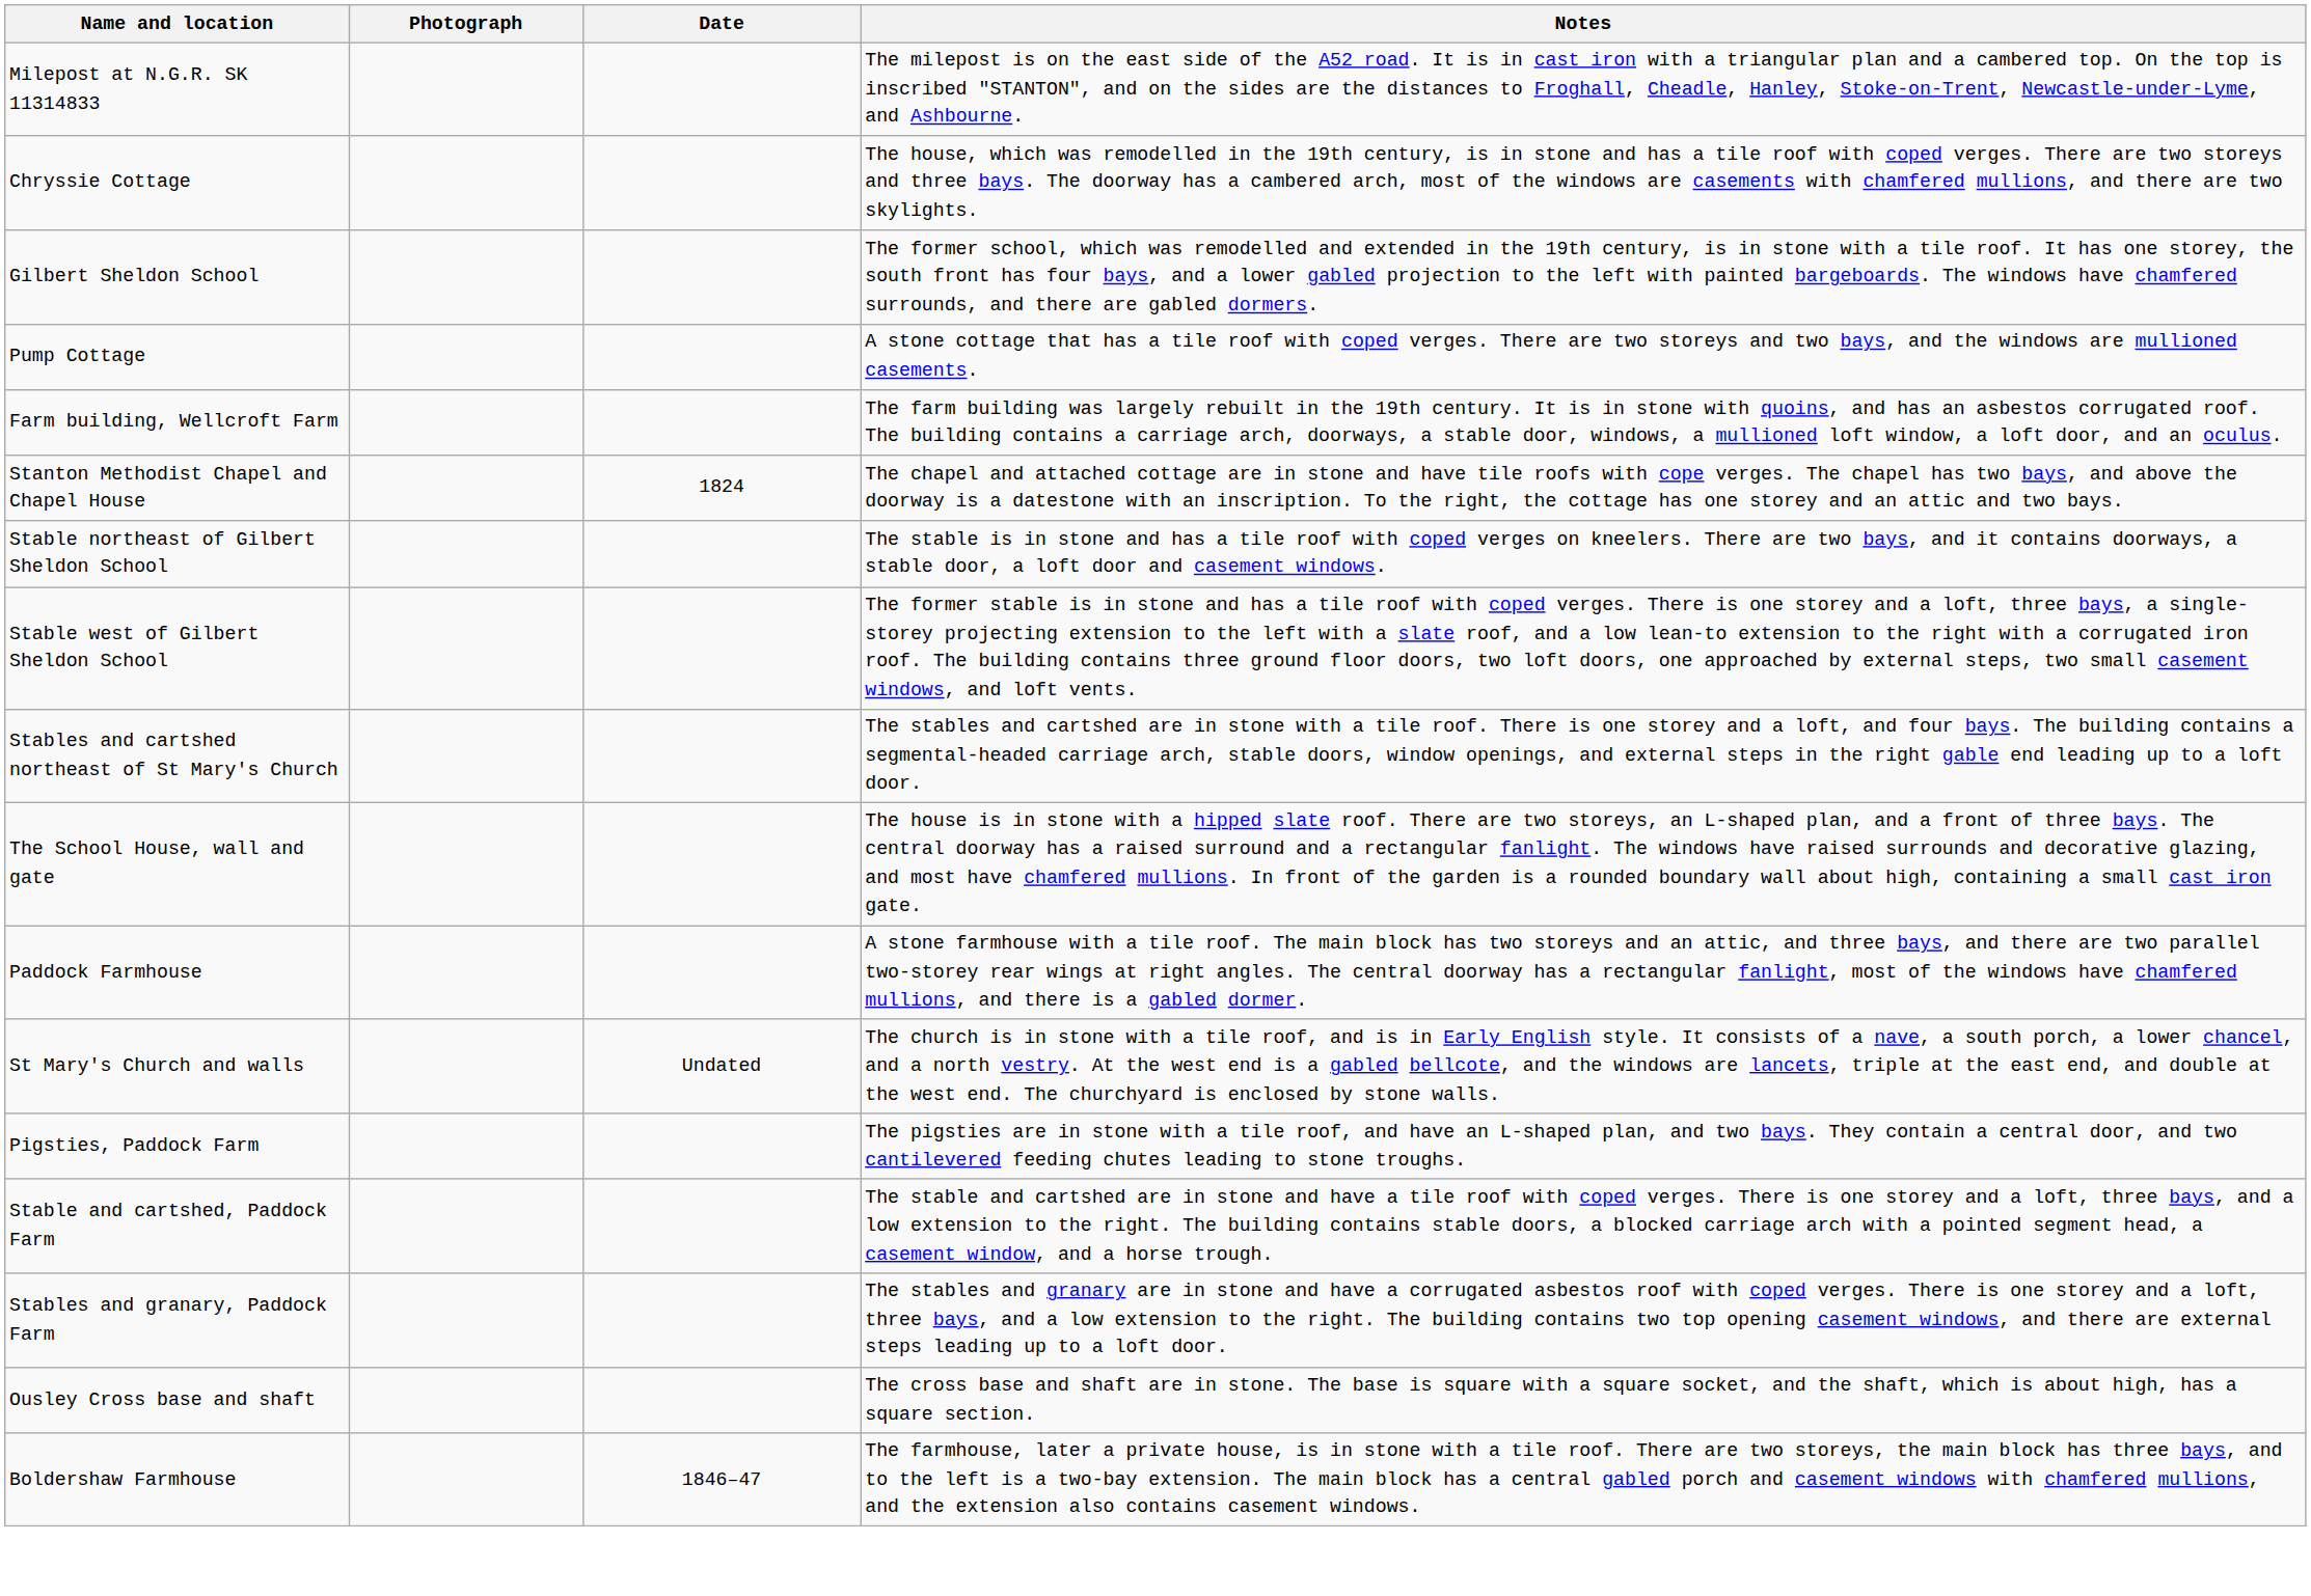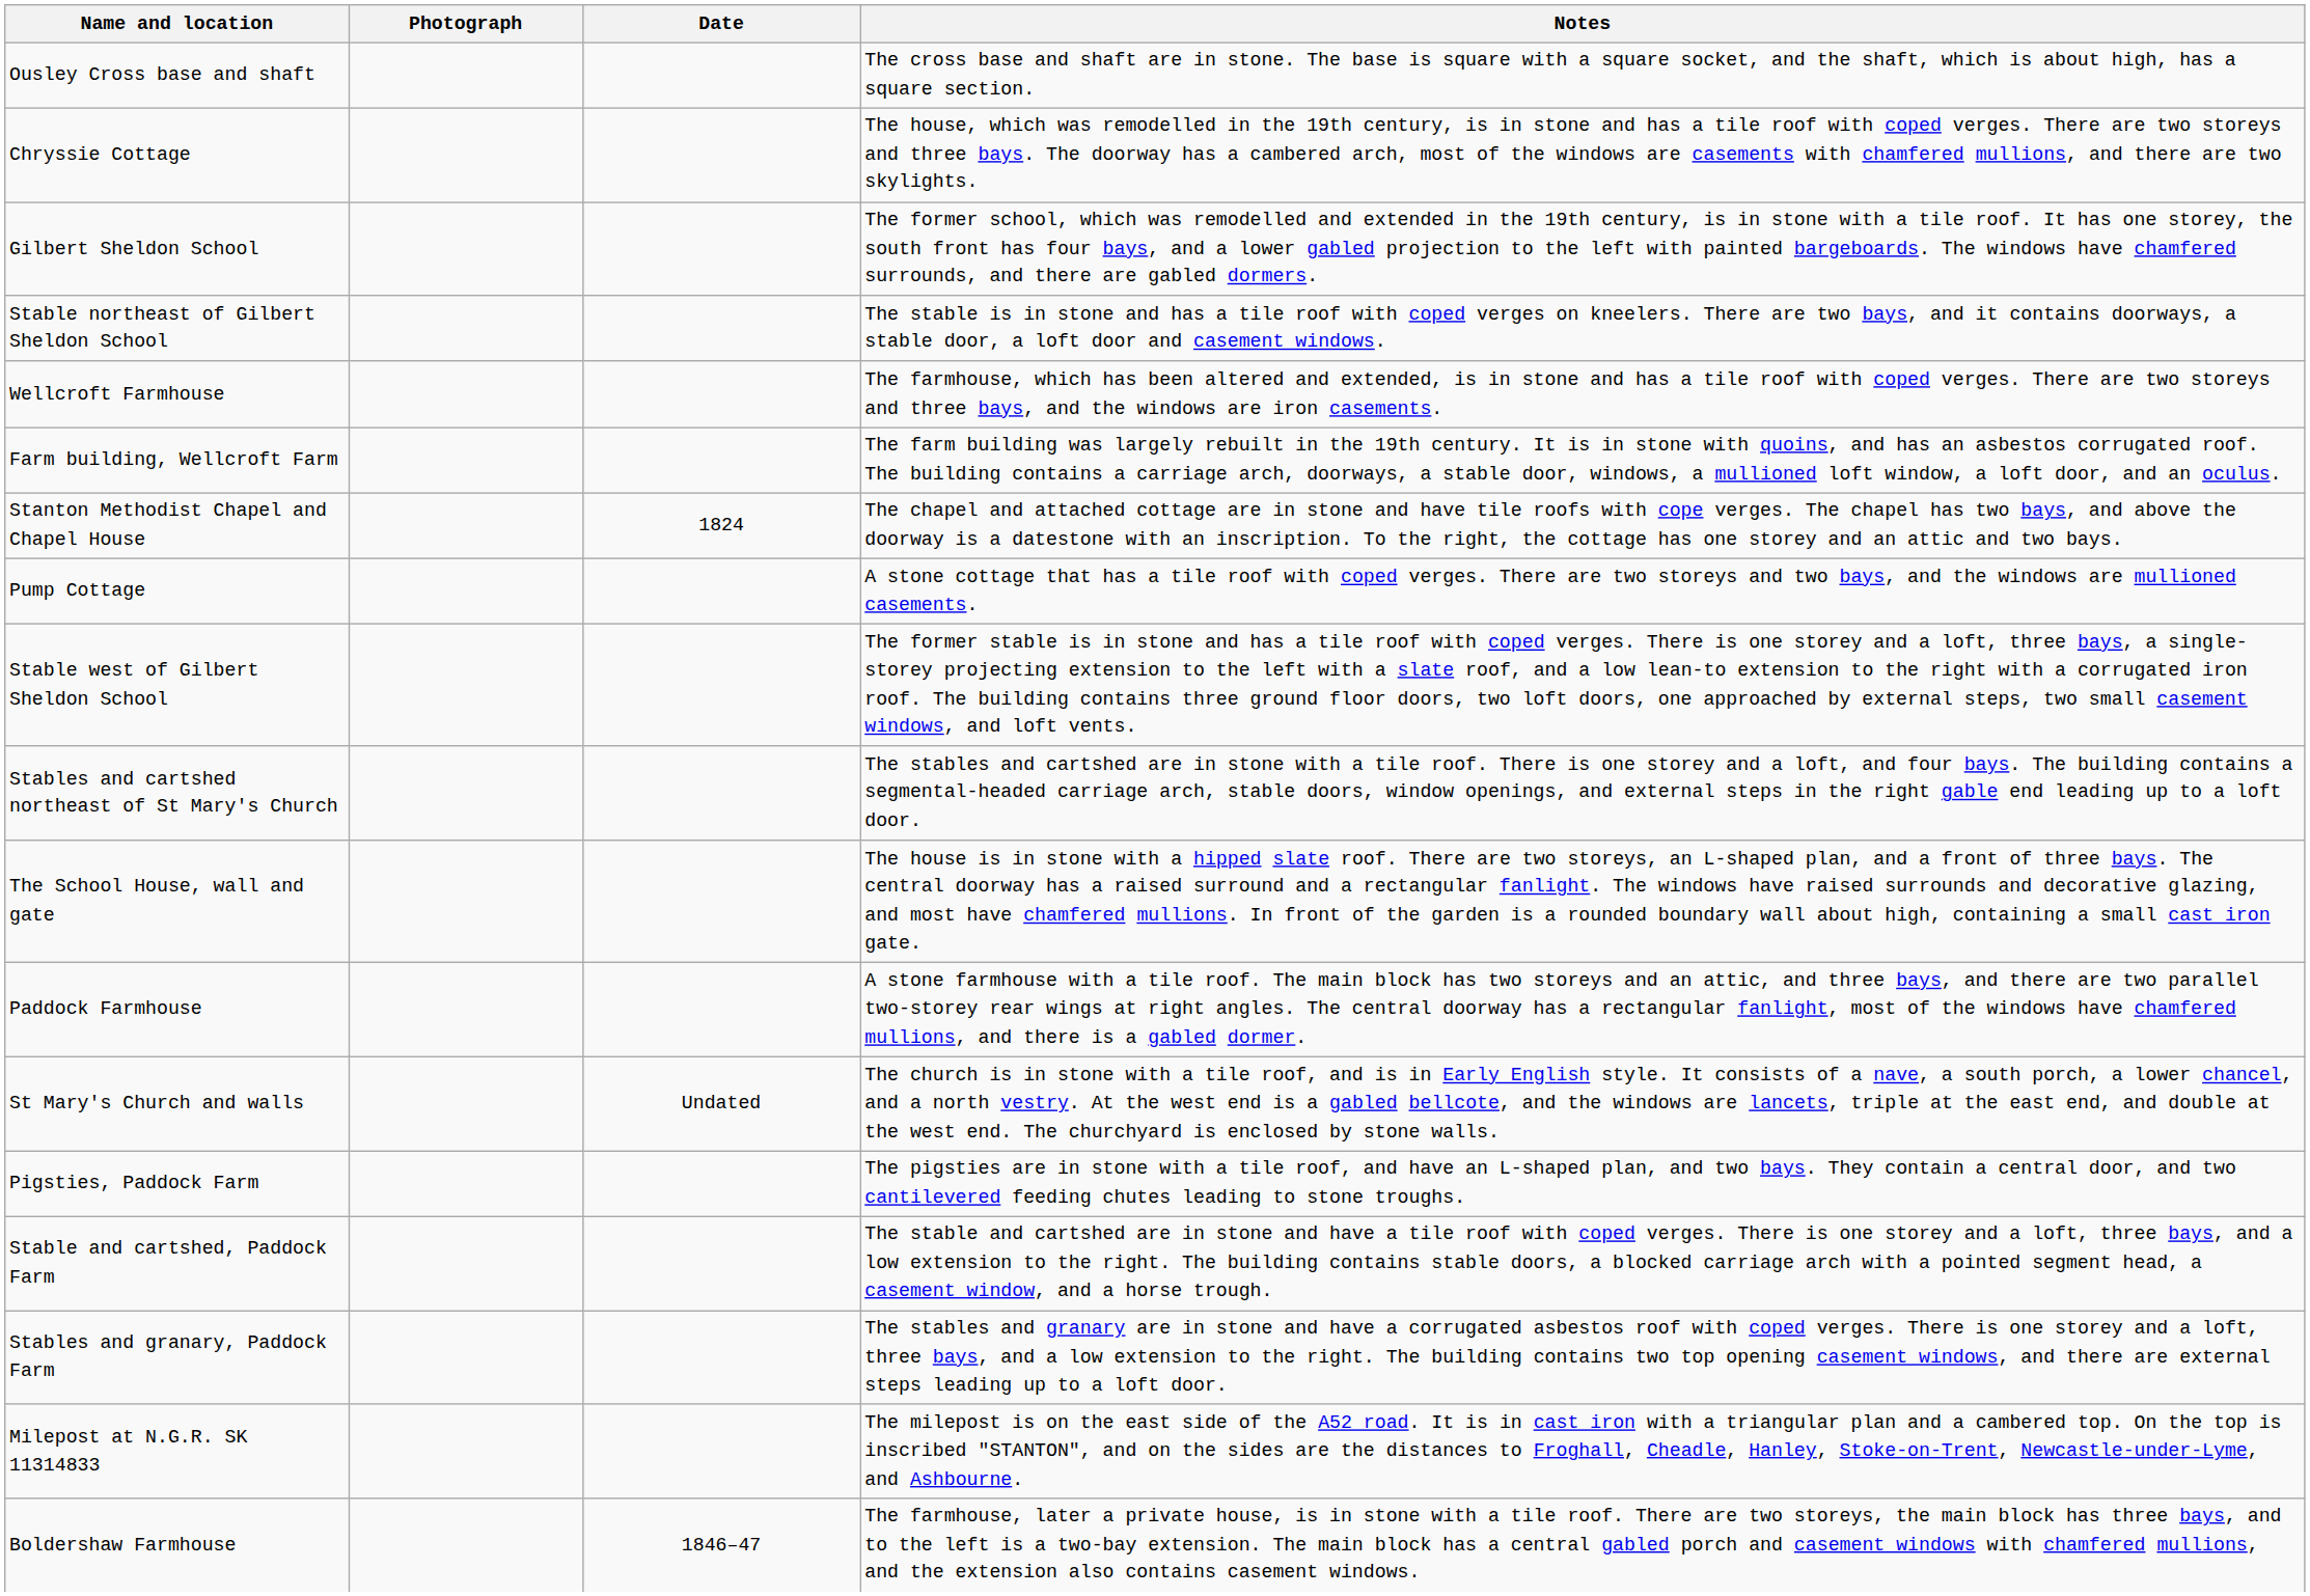 <table class="wikitable sortable plainrowheaders" style="width:100%;border:0px;text-align:left;line-height:150%;">
 <tr>
 <th scope="col" style="width:150px">Name and location</th>
 <th scope="col" style="width:100px" class="unsortable">Photograph</th>
 <th scope="col" style="width:120px">Date</th>
 <th scope="col" style="width:650px" class="unsortable">Notes</th>
 </tr>
 <tr>
-<td>Milepost at N.G.R. SK 11314833<br><small></small></td>
+<td>Ousley Cross base and shaft<br><small></small></td>
 <td></td>
 <td align="center"></td>
-<td>The milepost is on the east side of the <a href='#'>A52 road</a>. It is in <a href='#'>cast iron</a> with a triangular plan and a cambered top. On the top is inscribed "STANTON", and on the sides are the distances to <a href='#'>Froghall</a>, <a href='#'>Cheadle</a>, <a href='#'>Hanley</a>, <a href='#'>Stoke-on-Trent</a>, <a href='#'>Newcastle-under-Lyme</a>, and <a href='#'>Ashbourne</a>.</td>
+<td>The cross base and shaft are in stone. The base is square with a square socket, and the shaft, which is about  high, has a square section.</td>
 </tr>
 <tr>
 <td>Chryssie Cottage<br><small></small></td>
 <td></td>
 <td align="center"></td>
 <td>The house, which was remodelled in the 19th century, is in stone and has a tile roof with <a href='#'>coped</a> verges. There are two storeys and three <a href='#'>bays</a>. The doorway has a cambered arch, most of the windows are <a href='#'>casements</a> with <a href='#'>chamfered</a> <a href='#'>mullions</a>, and there are two skylights.</td>
 </tr>
 <tr>
 <td>Gilbert Sheldon School<br><small></small></td>
 <td></td>
 <td align="center"></td>
 <td>The former school, which was remodelled and extended in the 19th century, is in stone with a tile roof. It has one storey, the south front has four <a href='#'>bays</a>, and a lower <a href='#'>gabled</a> projection to the left with painted <a href='#'>bargeboards</a>. The windows have <a href='#'>chamfered</a> surrounds, and there are gabled <a href='#'>dormers</a>.</td>
 </tr>
 <tr>
-<td>Pump Cottage<br><small></small></td>
+<td>Stable northeast of Gilbert Sheldon School<br><small></small></td>
 <td></td>
 <td align="center"></td>
-<td>A stone cottage that has a tile roof with <a href='#'>coped</a> verges. There are two storeys and two <a href='#'>bays</a>, and the windows are <a href='#'>mullioned</a> <a href='#'>casements</a>.</td>
+<td>The stable is in stone and has a tile roof with <a href='#'>coped</a> verges on kneelers. There are two <a href='#'>bays</a>, and it contains doorways, a stable door, a loft door and <a href='#'>casement windows</a>.</td>
+</tr>
+<tr>
+<td>Wellcroft Farmhouse<br><small></small></td>
+<td></td>
+<td align="center"></td>
+<td>The farmhouse, which has been altered and extended, is in stone and has a tile roof with <a href='#'>coped</a> verges. There are two storeys and three <a href='#'>bays</a>, and the windows are iron <a href='#'>casements</a>.</td>
 </tr>
 <tr>
 <td>Farm building, Wellcroft Farm<br><small></small></td>
 <td></td>
 <td align="center"></td>
 <td>The farm building was largely rebuilt in the 19th century. It is in stone with <a href='#'>quoins</a>, and has an asbestos corrugated roof. The building contains a carriage arch, doorways, a stable door, windows, a <a href='#'>mullioned</a> loft window, a loft door, and an <a href='#'>oculus</a>.</td>
 </tr>
 <tr>
 <td>Stanton Methodist Chapel and Chapel House<br><small></small></td>
 <td></td>
 <td align="center">1824</td>
 <td>The chapel and attached cottage are in stone and have tile roofs with <a href='#'>cope</a> verges. The chapel has two <a href='#'>bays</a>, and above the doorway is a datestone with an inscription. To the right, the cottage has one storey and an attic and two bays.</td>
 </tr>
 <tr>
-<td>Stable northeast of Gilbert Sheldon School<br><small></small></td>
+<td>Pump Cottage<br><small></small></td>
 <td></td>
 <td align="center"></td>
-<td>The stable is in stone and has a tile roof with <a href='#'>coped</a> verges on kneelers. There are two <a href='#'>bays</a>, and it contains doorways, a stable door, a loft door and <a href='#'>casement windows</a>.</td>
+<td>A stone cottage that has a tile roof with <a href='#'>coped</a> verges. There are two storeys and two <a href='#'>bays</a>, and the windows are <a href='#'>mullioned</a> <a href='#'>casements</a>.</td>
 </tr>
 <tr>
 <td>Stable west of Gilbert Sheldon School<br><small></small></td>
 <td></td>
 <td align="center"></td>
 <td>The former stable is in stone and has a tile roof with <a href='#'>coped</a> verges. There is one storey and a loft, three <a href='#'>bays</a>, a single-storey projecting extension to the left with a <a href='#'>slate</a> roof, and a low lean-to extension to the right with a corrugated iron roof. The building contains three ground floor doors, two loft doors, one approached by external steps, two small <a href='#'>casement windows</a>, and loft vents.</td>
 </tr>
 <tr>
 <td>Stables and cartshed northeast of St Mary's Church<br><small></small></td>
 <td></td>
 <td align="center"></td>
 <td>The stables and cartshed are in stone with a tile roof. There is one storey and a loft, and four <a href='#'>bays</a>. The building contains a segmental-headed carriage arch, stable doors, window openings, and external steps in the right <a href='#'>gable</a> end leading up to a loft door.</td>
 </tr>
 <tr>
 <td>The School House, wall and gate<br><small></small></td>
 <td></td>
 <td align="center"></td>
 <td>The house is in stone with a <a href='#'>hipped</a> <a href='#'>slate</a> roof. There are two storeys, an L-shaped plan, and a front of three <a href='#'>bays</a>. The central doorway has a raised surround and a rectangular <a href='#'>fanlight</a>. The windows have raised surrounds and decorative glazing, and most have <a href='#'>chamfered</a> <a href='#'>mullions</a>. In front of the garden is a rounded boundary wall about  high, containing a small <a href='#'>cast iron</a> gate.</td>
 </tr>
 <tr>
 <td>Paddock Farmhouse<br><small></small></td>
 <td></td>
 <td align="center"></td>
 <td>A stone farmhouse with a tile roof. The main block has two storeys and an attic, and three <a href='#'>bays</a>, and there are two parallel two-storey rear wings at right angles. The central doorway has a rectangular <a href='#'>fanlight</a>, most of the windows have <a href='#'>chamfered</a> <a href='#'>mullions</a>, and there is a <a href='#'>gabled</a> <a href='#'>dormer</a>.</td>
 </tr>
 <tr>
 <td>St Mary's Church and walls<br><small></small></td>
 <td></td>
 <td align="center">Undated</td>
 <td>The church is in stone with a tile roof, and is in <a href='#'>Early English</a> style. It consists of a <a href='#'>nave</a>, a south porch, a lower <a href='#'>chancel</a>, and a north <a href='#'>vestry</a>. At the west end is a <a href='#'>gabled</a> <a href='#'>bellcote</a>, and the windows are <a href='#'>lancets</a>, triple at the east end, and double at the west end. The churchyard is enclosed by stone walls.</td>
 </tr>
 <tr>
 <td>Pigsties, Paddock Farm<br><small></small></td>
 <td></td>
 <td align="center"></td>
 <td>The pigsties are in stone with a tile roof, and have an L-shaped plan, and two <a href='#'>bays</a>. They contain a central door, and two <a href='#'>cantilevered</a> feeding chutes leading to stone troughs.</td>
 </tr>
 <tr>
 <td>Stable and cartshed, Paddock Farm<br><small></small></td>
 <td></td>
 <td align="center"></td>
 <td>The stable and cartshed are in stone and have a tile roof with <a href='#'>coped</a> verges. There is one storey and a loft, three <a href='#'>bays</a>, and a low extension to the right. The building contains stable doors, a blocked carriage arch with a pointed segment head, a <a href='#'>casement window</a>, and a horse trough.</td>
 </tr>
 <tr>
 <td>Stables and granary, Paddock Farm<br><small></small></td>
 <td></td>
 <td align="center"></td>
 <td>The stables and <a href='#'>granary</a> are in stone and have a corrugated asbestos roof with <a href='#'>coped</a> verges. There is one storey and a loft, three <a href='#'>bays</a>, and a low extension to the right. The building contains two top opening <a href='#'>casement windows</a>, and there are external steps leading up to a loft door.</td>
 </tr>
 <tr>
-<td>Ousley Cross base and shaft<br><small></small></td>
+<td>Milepost at N.G.R. SK 11314833<br><small></small></td>
 <td></td>
 <td align="center"></td>
-<td>The cross base and shaft are in stone. The base is square with a square socket, and the shaft, which is about  high, has a square section.</td>
+<td>The milepost is on the east side of the <a href='#'>A52 road</a>. It is in <a href='#'>cast iron</a> with a triangular plan and a cambered top. On the top is inscribed "STANTON", and on the sides are the distances to <a href='#'>Froghall</a>, <a href='#'>Cheadle</a>, <a href='#'>Hanley</a>, <a href='#'>Stoke-on-Trent</a>, <a href='#'>Newcastle-under-Lyme</a>, and <a href='#'>Ashbourne</a>.</td>
 </tr>
 <tr>
 <td>Boldershaw Farmhouse<br><small></small></td>
 <td></td>
 <td align="center">1846–47</td>
 <td>The farmhouse, later a private house, is in stone with a tile roof. There are two storeys, the main block has three <a href='#'>bays</a>, and to the left is a two-bay extension. The main block has a central <a href='#'>gabled</a> porch and <a href='#'>casement windows</a> with <a href='#'>chamfered</a> <a href='#'>mullions</a>, and the extension also contains casement windows.</td>
 </tr>
 <tr>
 </tr>
 </table>
